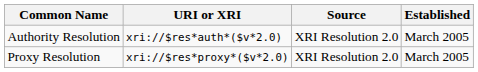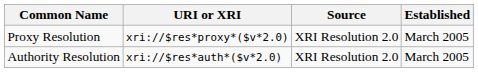 <table border="1" class="wikitable">
 <tr>
 <th>Common Name</th>
 <th>URI or XRI</th>
 <th>Source</th>
 <th>Established</th>
 </tr>
 <tr>
+<td>Proxy Resolution</td>
+<td><code>xri://$res*proxy*($v*2.0)</code></td>
+<td>XRI Resolution 2.0</td>
+<td>March 2005</td>
+</tr>
+<tr>
 <td>Authority Resolution</td>
 <td><code>xri://$res*auth*($v*2.0)</code></td>
 <td>XRI Resolution 2.0</td>
 <td>March 2005</td>
 </tr>
-<tr>
-<td>Proxy Resolution</td>
-<td><code>xri://$res*proxy*($v*2.0)</code></td>
-<td>XRI Resolution 2.0</td>
-<td>March 2005</td>
-</tr>
 </table>
